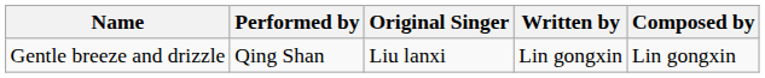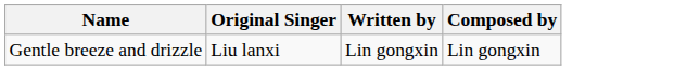 <table class="wikitable">
 <tr>
 <th>Name</th>
-<th>Performed by</th>
 <th>Original Singer</th>
 <th>Written by</th>
 <th>Composed by</th>
 </tr>
 <tr>
 <td>Gentle breeze and drizzle</td>
-<td>Qing Shan</td>
 <td>Liu lanxi</td>
 <td>Lin gongxin</td>
 <td>Lin gongxin</td>
 </tr>
 </table>
